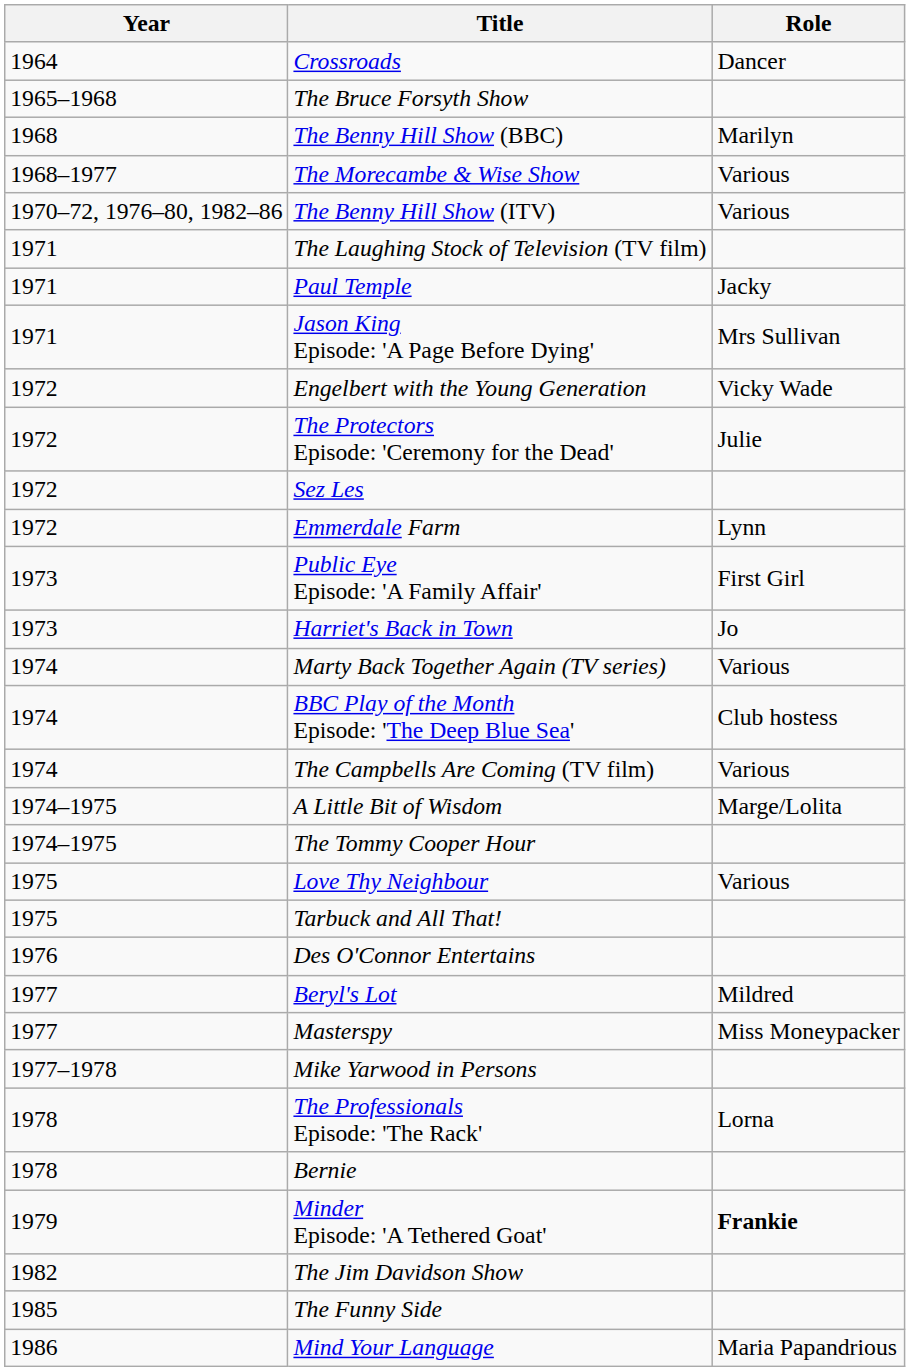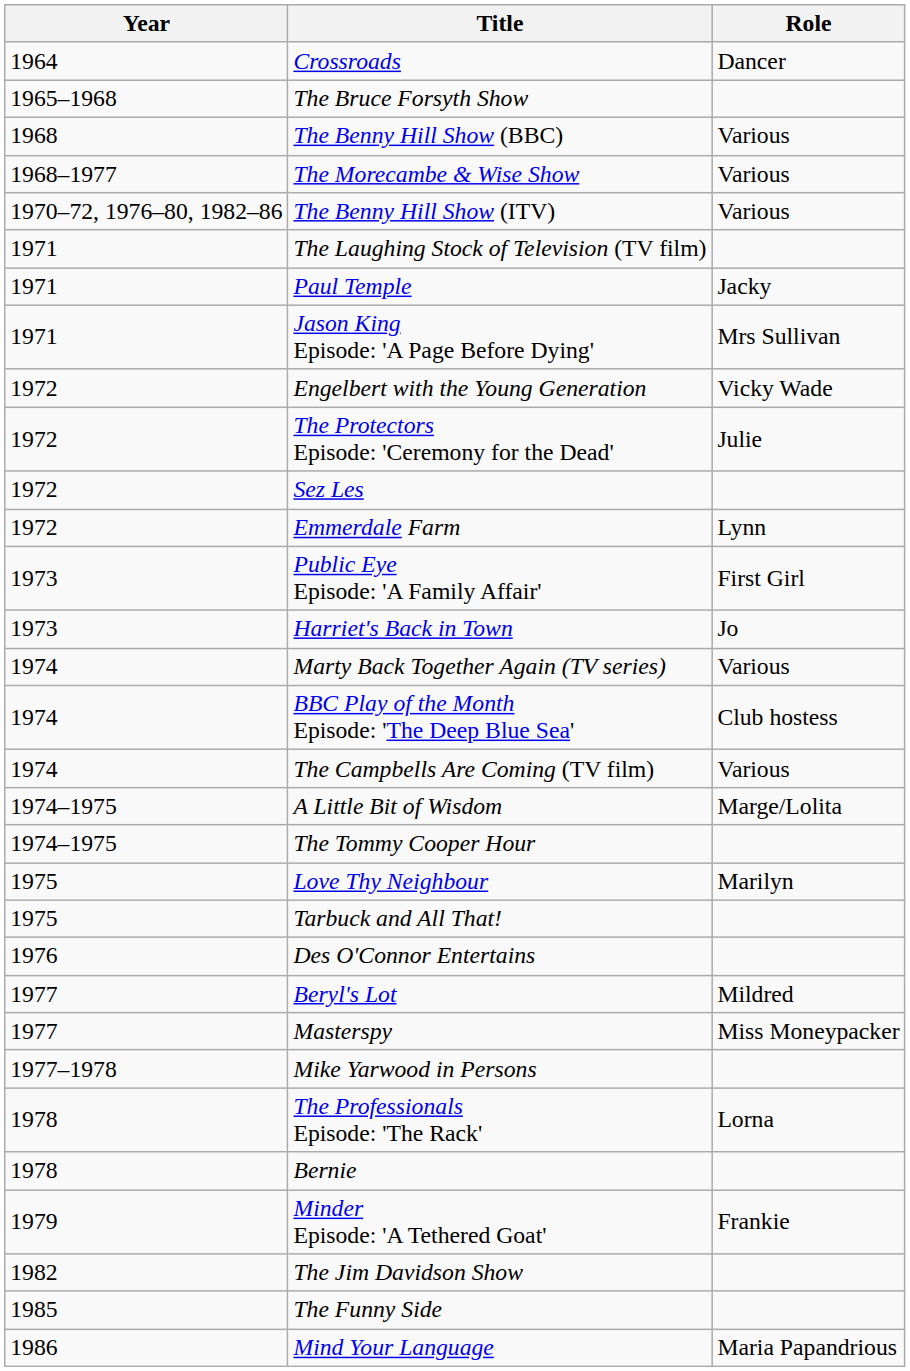 <table class="wikitable">
 <tr>
 <th>Year</th>
 <th>Title</th>
 <th>Role</th>
 </tr>
 <tr>
 <td>1964</td>
 <td><em><a href='#'>Crossroads</a></em></td>
 <td>Dancer</td>
 </tr>
 <tr>
 <td>1965–1968</td>
 <td><em>The Bruce Forsyth Show</em></td>
 <td></td>
 </tr>
 <tr>
 <td>1968</td>
 <td><em><a href='#'>The Benny Hill Show</a></em> (BBC)</td>
-<td>Marilyn</td>
+<td>Various</td>
 </tr>
 <tr>
 <td>1968–1977</td>
 <td><em><a href='#'>The Morecambe & Wise Show</a></em></td>
 <td>Various</td>
 </tr>
 <tr>
 <td>1970–72, 1976–80, 1982–86</td>
 <td><em><a href='#'>The Benny Hill Show</a></em> (ITV)</td>
 <td>Various</td>
 </tr>
 <tr>
 <td>1971</td>
 <td><em>The Laughing Stock of Television</em> (TV film)</td>
 <td></td>
 </tr>
 <tr>
 <td>1971</td>
 <td><em><a href='#'>Paul Temple</a></em></td>
 <td>Jacky</td>
 </tr>
 <tr>
 <td>1971</td>
 <td><em><a href='#'>Jason King</a></em><br>Episode: 'A Page Before Dying'</td>
 <td>Mrs Sullivan</td>
 </tr>
 <tr>
 <td>1972</td>
 <td><em>Engelbert with the Young Generation</em></td>
 <td>Vicky Wade</td>
 </tr>
 <tr>
 <td>1972</td>
 <td><em><a href='#'>The Protectors</a></em><br>Episode: 'Ceremony for the Dead'</td>
 <td>Julie</td>
 </tr>
 <tr>
 <td>1972</td>
 <td><em><a href='#'>Sez Les</a></em></td>
 <td></td>
 </tr>
 <tr>
 <td>1972</td>
 <td><em><a href='#'>Emmerdale</a> Farm</em></td>
 <td>Lynn</td>
 </tr>
 <tr>
 <td>1973</td>
 <td><em><a href='#'>Public Eye</a></em><br>Episode: 'A Family Affair'</td>
 <td>First Girl</td>
 </tr>
 <tr>
 <td>1973</td>
 <td><em><a href='#'>Harriet's Back in Town</a></em></td>
 <td>Jo</td>
 </tr>
 <tr>
 <td>1974</td>
 <td><em>Marty Back Together Again (TV series)</em></td>
 <td>Various</td>
 </tr>
 <tr>
 <td>1974</td>
 <td><em><a href='#'>BBC Play of the Month</a></em><br>Episode: '<a href='#'>The Deep Blue Sea</a>'</td>
 <td>Club hostess</td>
 </tr>
 <tr>
 <td>1974</td>
 <td><em>The Campbells Are Coming</em> (TV film)</td>
 <td>Various</td>
 </tr>
 <tr>
 <td>1974–1975</td>
 <td><em>A Little Bit of Wisdom</em></td>
 <td>Marge/Lolita</td>
 </tr>
 <tr>
 <td>1974–1975</td>
 <td><em>The Tommy Cooper Hour</em></td>
 <td></td>
 </tr>
 <tr>
 <td>1975</td>
 <td><em><a href='#'>Love Thy Neighbour</a></em></td>
-<td>Various</td>
+<td>Marilyn</td>
 </tr>
 <tr>
 <td>1975</td>
 <td><em>Tarbuck and All That!</em></td>
 <td></td>
 </tr>
 <tr>
 <td>1976</td>
 <td><em>Des O'Connor Entertains</em></td>
 <td></td>
 </tr>
 <tr>
 <td>1977</td>
 <td><em><a href='#'>Beryl's Lot</a></em></td>
 <td>Mildred</td>
 </tr>
 <tr>
 <td>1977</td>
 <td><em>Masterspy</em></td>
 <td>Miss Moneypacker</td>
 </tr>
 <tr>
 <td>1977–1978</td>
 <td><em>Mike Yarwood in Persons</em></td>
 <td></td>
 </tr>
 <tr>
 <td>1978</td>
 <td><em><a href='#'>The Professionals</a></em><br>Episode: 'The Rack'</td>
 <td>Lorna</td>
 </tr>
 <tr>
 <td>1978</td>
 <td><em>Bernie</em></td>
 <td></td>
 </tr>
 <tr>
 <td>1979</td>
 <td><em><a href='#'>Minder</a></em><br>Episode: 'A Tethered Goat'</td>
-<td><strong>Frankie</strong></td>
+<td>Frankie</td>
 </tr>
 <tr>
 <td>1982</td>
 <td><em>The Jim Davidson Show</em></td>
 <td></td>
 </tr>
 <tr>
 <td>1985</td>
 <td><em>The Funny Side</em></td>
 <td></td>
 </tr>
 <tr>
 <td>1986</td>
 <td><em><a href='#'>Mind Your Language</a></em></td>
 <td>Maria Papandrious</td>
 </tr>
 </table>
